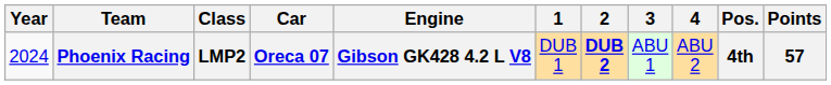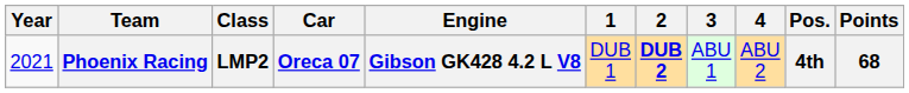 <table class="wikitable" style="text-align:center; font-size:85%">
 <tr>
 <th>Year</th>
 <th>Team</th>
 <th>Class</th>
 <th>Car</th>
 <th>Engine</th>
 <th>1</th>
 <th>2</th>
 <th>3</th>
 <th>4</th>
 <th>Pos.</th>
 <th>Points</th>
 </tr>
 <tr>
-<td><a href='#'>2024</a></td>
+<td><a href='#'>2021</a></td>
 <th align=left nowrap><a href='#'>Phoenix Racing</a></th>
 <th align=left nowrap>LMP2</th>
 <th align=left nowrap><a href='#'>Oreca 07</a></th>
 <th align=left nowrap><a href='#'>Gibson</a> GK428 4.2 L <a href='#'>V8</a></th>
 <td style="background:#FFDF9F;"><a href='#'>DUB<br>1</a><br></td>
 <td style="background:#FFDF9F;"><strong><a href='#'>DUB<br>2</a><br></strong></td>
 <td style="background:#DFFFDF;"><a href='#'>ABU<br>1</a><br></td>
 <td style="background:#FFDF9F;"><a href='#'>ABU<br>2</a><br></td>
 <th>4th</th>
-<th>57</th>
+<th>68</th>
 </tr>
 </table>
